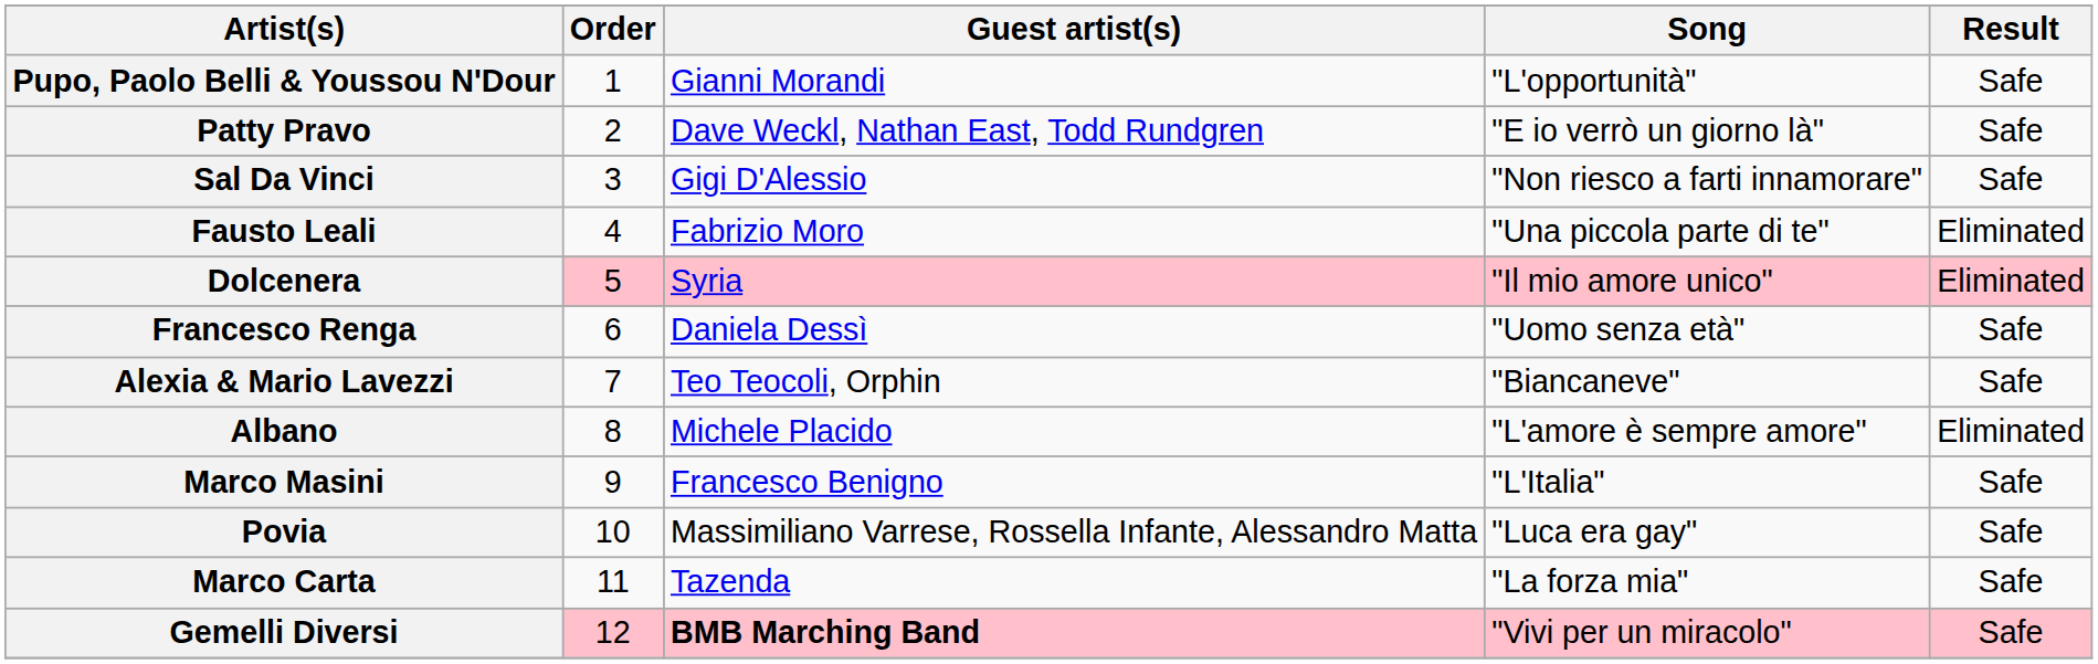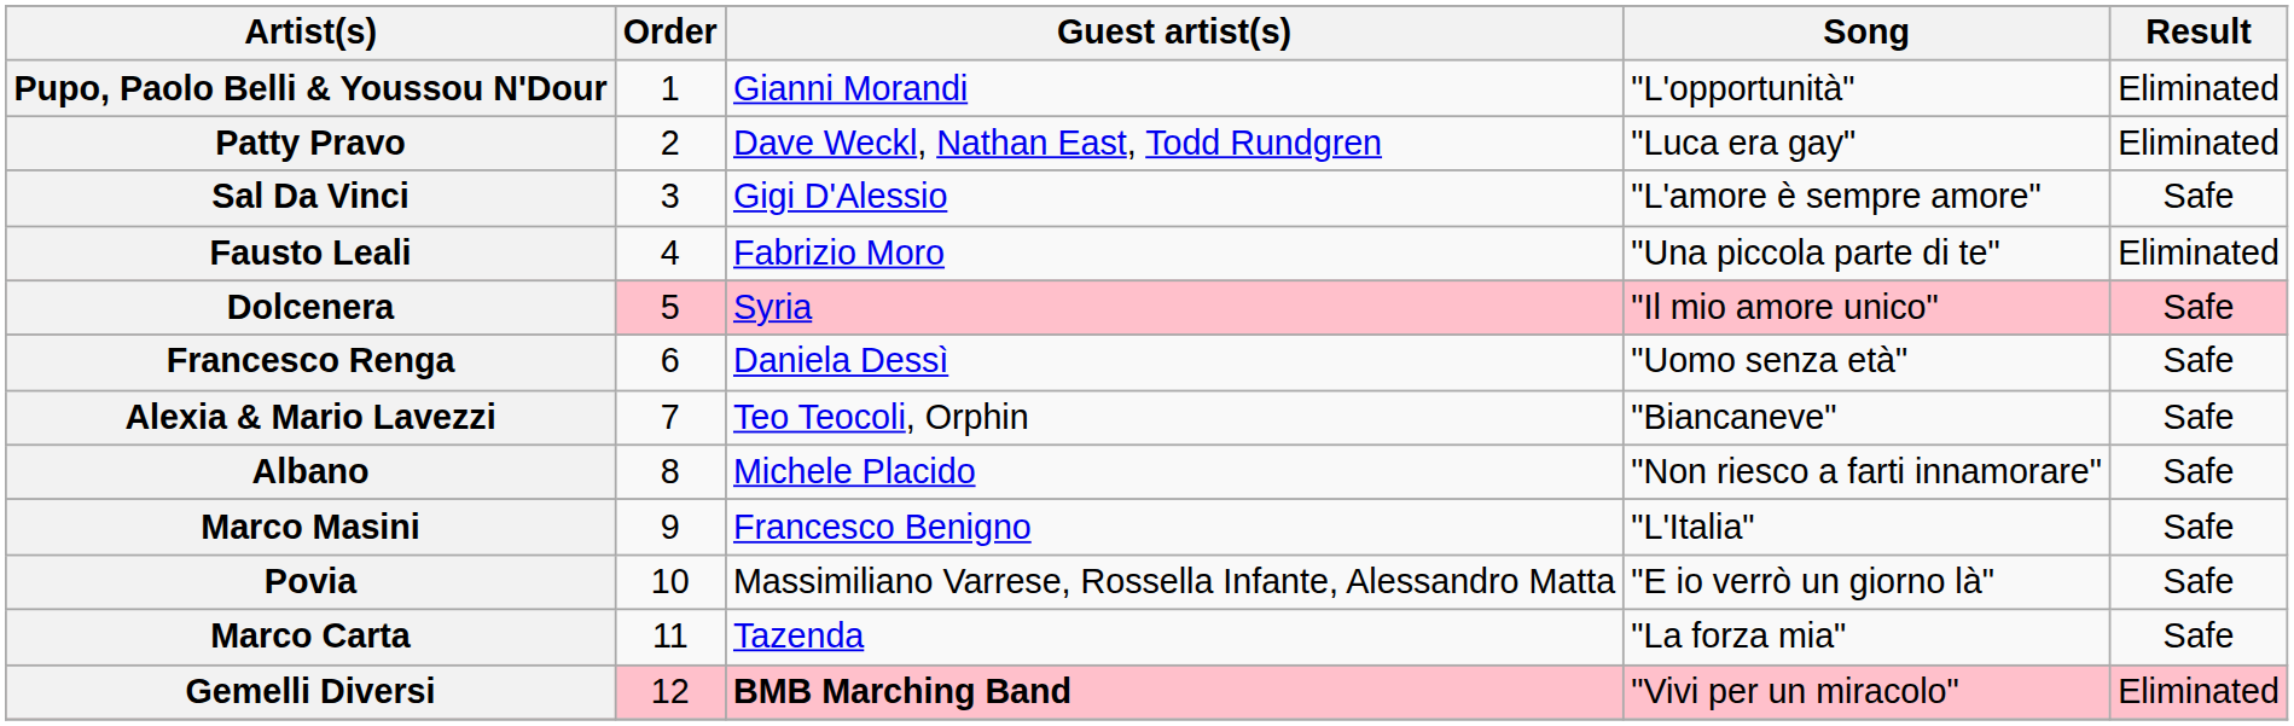 <table class="sortable wikitable plainrowheaders">
 <tr>
 </tr>
 <tr>
 <th>Artist(s)</th>
 <th>Order</th>
 <th>Guest artist(s)</th>
 <th>Song</th>
 <th>Result</th>
 </tr>
 <tr>
 <th scope="row">Pupo, Paolo Belli & Youssou N'Dour</th>
 <td style="text-align:center;">1</td>
 <td><a href='#'>Gianni Morandi</a></td>
 <td>"L'opportunità"</td>
-<td style="text-align:center;">Safe</td>
+<td style="text-align:center;">Eliminated</td>
 </tr>
 <tr>
 <th scope="row">Patty Pravo</th>
 <td style="text-align:center;">2</td>
 <td><a href='#'>Dave Weckl</a>, <a href='#'>Nathan East</a>, <a href='#'>Todd Rundgren</a></td>
-<td>"E io verrò un giorno là"</td>
-<td style="text-align:center;">Safe</td>
+<td>"Luca era gay"</td>
+<td style="text-align:center;">Eliminated</td>
 </tr>
 <tr>
 <th scope="row">Sal Da Vinci</th>
 <td style="text-align:center;">3</td>
 <td><a href='#'>Gigi D'Alessio</a></td>
-<td>"Non riesco a farti innamorare"</td>
+<td>"L'amore è sempre amore"</td>
 <td style="text-align:center;">Safe</td>
 </tr>
 <tr>
 <th scope="row">Fausto Leali</th>
 <td style="text-align:center;">4</td>
 <td><a href='#'>Fabrizio Moro</a></td>
 <td>"Una piccola parte di te"</td>
 <td style="text-align:center;">Eliminated</td>
 </tr>
 <tr style="background:pink;">
 <th scope="row">Dolcenera</th>
 <td style="text-align:center;">5</td>
 <td><a href='#'>Syria</a></td>
 <td>"Il mio amore unico"</td>
-<td style="text-align:center;">Eliminated</td>
+<td style="text-align:center;">Safe</td>
 </tr>
 <tr>
 <th scope="row">Francesco Renga</th>
 <td style="text-align:center;">6</td>
 <td><a href='#'>Daniela Dessì</a></td>
 <td>"Uomo senza età"</td>
 <td style="text-align:center;">Safe</td>
 </tr>
 <tr>
 <th scope="row">Alexia & Mario Lavezzi</th>
 <td style="text-align:center;">7</td>
 <td><a href='#'>Teo Teocoli</a>, Orphin</td>
 <td>"Biancaneve"</td>
 <td style="text-align:center;">Safe</td>
 </tr>
 <tr>
 <th scope="row">Albano</th>
 <td style="text-align:center;">8</td>
 <td><a href='#'>Michele Placido</a></td>
-<td>"L'amore è sempre amore"</td>
-<td style="text-align:center;">Eliminated</td>
+<td>"Non riesco a farti innamorare"</td>
+<td style="text-align:center;">Safe</td>
 </tr>
 <tr>
 <th scope="row">Marco Masini</th>
 <td style="text-align:center;">9</td>
 <td><a href='#'>Francesco Benigno</a></td>
 <td>"L'Italia"</td>
 <td style="text-align:center;">Safe</td>
 </tr>
 <tr>
 <th scope="row">Povia</th>
 <td style="text-align:center;">10</td>
 <td>Massimiliano Varrese, Rossella Infante, Alessandro Matta</td>
-<td>"Luca era gay"</td>
+<td>"E io verrò un giorno là"</td>
 <td style="text-align:center;">Safe</td>
 </tr>
 <tr>
 <th scope="row">Marco Carta</th>
 <td style="text-align:center;">11</td>
 <td><a href='#'>Tazenda</a></td>
 <td>"La forza mia"</td>
 <td style="text-align:center;">Safe</td>
 </tr>
 <tr style="background:pink;">
 <th scope="row">Gemelli Diversi</th>
 <td style="text-align:center;">12</td>
 <td><strong>BMB Marching Band</strong></td>
 <td>"Vivi per un miracolo"</td>
-<td style="text-align:center;">Safe</td>
+<td style="text-align:center;">Eliminated</td>
 </tr>
 <tr>
 </tr>
 </table>
